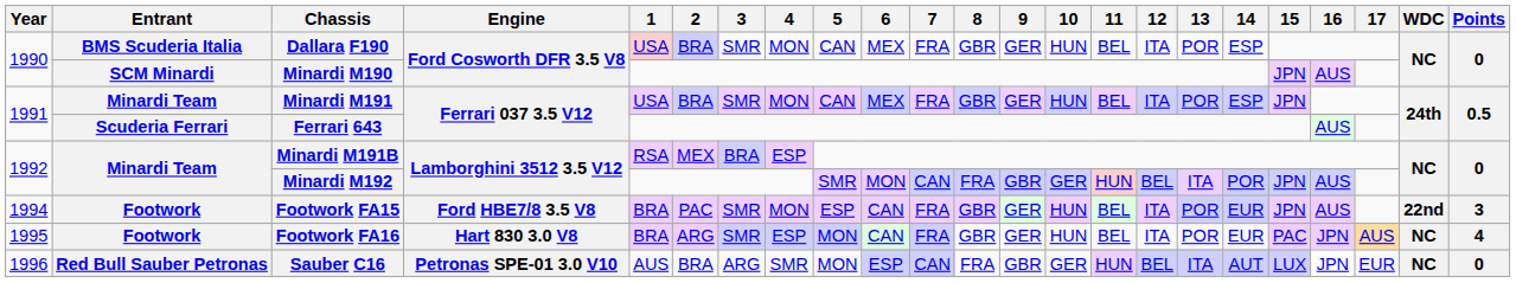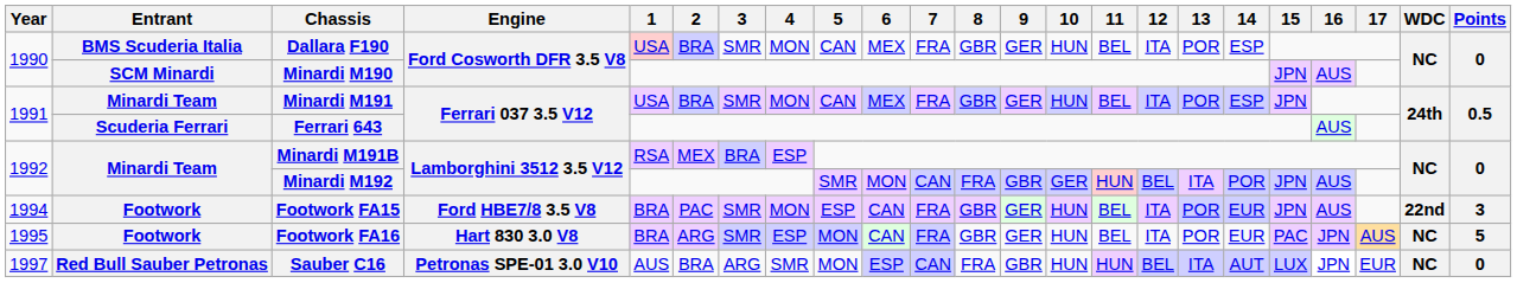 <table class="wikitable" style="text-align:center; font-size:85%">
 <tr>
 <th>Year</th>
 <th>Entrant</th>
 <th>Chassis</th>
 <th>Engine</th>
 <th>1</th>
 <th>2</th>
 <th>3</th>
 <th>4</th>
 <th>5</th>
 <th>6</th>
 <th>7</th>
 <th>8</th>
 <th>9</th>
 <th>10</th>
 <th>11</th>
 <th>12</th>
 <th>13</th>
 <th>14</th>
 <th>15</th>
 <th>16</th>
 <th>17</th>
 <th>WDC</th>
 <th><a href='#'>Points</a></th>
 </tr>
 <tr>
 <td rowspan=2><a href='#'>1990</a></td>
 <th nowrap><a href='#'>BMS Scuderia Italia</a></th>
 <th nowrap><a href='#'>Dallara</a> <a href='#'>F190</a></th>
 <th rowspan=2 nowrap><a href='#'>Ford Cosworth DFR</a> 3.5 <a href='#'>V8</a></th>
 <td style="background:#FFCFCF;"><a href='#'>USA</a><br></td>
 <td style="background:#CFCFFF;"><a href='#'>BRA</a><br></td>
 <td><a href='#'>SMR</a></td>
 <td><a href='#'>MON</a></td>
 <td><a href='#'>CAN</a></td>
 <td><a href='#'>MEX</a></td>
 <td><a href='#'>FRA</a></td>
 <td><a href='#'>GBR</a></td>
 <td><a href='#'>GER</a></td>
 <td><a href='#'>HUN</a></td>
 <td><a href='#'>BEL</a></td>
 <td><a href='#'>ITA</a></td>
 <td><a href='#'>POR</a></td>
 <td><a href='#'>ESP</a></td>
 <td colspan=3></td>
 <th rowspan=2>NC</th>
 <th rowspan=2>0</th>
 </tr>
 <tr>
 <th nowrap><a href='#'>SCM Minardi</a></th>
 <th nowrap><a href='#'>Minardi</a> <a href='#'>M190</a></th>
 <td colspan=14></td>
 <td style="background:#EFCFFF;"><a href='#'>JPN</a><br></td>
 <td style="background:#EFCFFF;"><a href='#'>AUS</a><br></td>
 <td></td>
 </tr>
 <tr>
 <td rowspan=2><a href='#'>1991</a></td>
 <th nowrap><a href='#'>Minardi Team</a></th>
 <th nowrap><a href='#'>Minardi</a> <a href='#'>M191</a></th>
 <th rowspan=2 nowrap><a href='#'>Ferrari</a> 037 3.5 <a href='#'>V12</a></th>
 <td style="background:#EFCFFF;"><a href='#'>USA</a><br></td>
 <td style="background:#CFCFFF;"><a href='#'>BRA</a><br></td>
 <td style="background:#EFCFFF;"><a href='#'>SMR</a><br></td>
 <td style="background:#EFCFFF;"><a href='#'>MON</a><br></td>
 <td style="background:#EFCFFF;"><a href='#'>CAN</a><br></td>
 <td style="background:#CFCFFF;"><a href='#'>MEX</a><br></td>
 <td style="background:#EFCFFF;"><a href='#'>FRA</a><br></td>
 <td style="background:#CFCFFF;"><a href='#'>GBR</a><br></td>
 <td style="background:#EFCFFF;"><a href='#'>GER</a><br></td>
 <td style="background:#CFCFFF;"><a href='#'>HUN</a><br></td>
 <td style="background:#EFCFFF;"><a href='#'>BEL</a><br></td>
 <td style="background:#CFCFFF;"><a href='#'>ITA</a><br></td>
 <td style="background:#CFCFFF;"><a href='#'>POR</a><br></td>
 <td style="background:#CFCFFF;"><a href='#'>ESP</a><br></td>
 <td style="background:#EFCFFF;"><a href='#'>JPN</a><br></td>
 <td colspan=2></td>
 <th rowspan=2>24th</th>
 <th rowspan=2>0.5</th>
 </tr>
 <tr>
 <th nowrap><a href='#'>Scuderia Ferrari</a></th>
 <th nowrap><a href='#'>Ferrari</a> <a href='#'>643</a></th>
 <td colspan=15></td>
 <td style="background:#DFFFDF;"><a href='#'>AUS</a><br></td>
 <td></td>
 </tr>
 <tr>
 <td rowspan=2><a href='#'>1992</a></td>
 <th rowspan=2 nowrap><a href='#'>Minardi Team</a></th>
 <th nowrap><a href='#'>Minardi</a> <a href='#'>M191B</a></th>
 <th rowspan=2 nowrap><a href='#'>Lamborghini 3512</a> 3.5 <a href='#'>V12</a></th>
 <td style="background:#EFCFFF;"><a href='#'>RSA</a><br></td>
 <td style="background:#EFCFFF;"><a href='#'>MEX</a><br></td>
 <td style="background:#CFCFFF;"><a href='#'>BRA</a><br></td>
 <td style="background:#EFCFFF;"><a href='#'>ESP</a><br></td>
 <td colspan=13></td>
 <th rowspan=2>NC</th>
 <th rowspan=2>0</th>
 </tr>
 <tr>
 <th nowrap><a href='#'>Minardi</a> <a href='#'>M192</a></th>
 <td colspan=4></td>
 <td style="background:#EFCFFF;"><a href='#'>SMR</a><br></td>
 <td style="background:#EFCFFF;"><a href='#'>MON</a><br></td>
 <td style="background:#CFCFFF;"><a href='#'>CAN</a><br></td>
 <td style="background:#CFCFFF;"><a href='#'>FRA</a><br></td>
 <td style="background:#CFCFFF;"><a href='#'>GBR</a><br></td>
 <td style="background:#CFCFFF;"><a href='#'>GER</a><br></td>
 <td style="background:#FFCFCF;"><a href='#'>HUN</a><br></td>
 <td style="background:#CFCFFF;"><a href='#'>BEL</a><br></td>
 <td style="background:#EFCFFF;"><a href='#'>ITA</a><br></td>
 <td style="background:#CFCFFF;"><a href='#'>POR</a><br></td>
 <td style="background:#CFCFFF;"><a href='#'>JPN</a><br></td>
 <td style="background:#CFCFFF;"><a href='#'>AUS</a><br></td>
 <td></td>
 </tr>
 <tr>
 <td><a href='#'>1994</a></td>
 <th nowrap><a href='#'>Footwork</a></th>
 <th nowrap><a href='#'>Footwork</a> <a href='#'>FA15</a></th>
 <th nowrap><a href='#'>Ford</a> <a href='#'>HBE7/8</a> 3.5 <a href='#'>V8</a></th>
 <td style="background:#EFCFFF;"><a href='#'>BRA</a><br></td>
 <td style="background:#EFCFFF;"><a href='#'>PAC</a><br></td>
 <td style="background:#EFCFFF;"><a href='#'>SMR</a><br></td>
 <td style="background:#EFCFFF;"><a href='#'>MON</a><br></td>
 <td style="background:#EFCFFF;"><a href='#'>ESP</a><br></td>
 <td style="background:#EFCFFF;"><a href='#'>CAN</a><br></td>
 <td style="background:#EFCFFF;"><a href='#'>FRA</a><br></td>
 <td style="background:#EFCFFF;"><a href='#'>GBR</a><br></td>
 <td style="background:#DFFFDF;"><a href='#'>GER</a><br></td>
 <td style="background:#EFCFFF;"><a href='#'>HUN</a><br></td>
 <td style="background:#DFFFDF;"><a href='#'>BEL</a><br></td>
 <td style="background:#EFCFFF;"><a href='#'>ITA</a><br></td>
 <td style="background:#CFCFFF;"><a href='#'>POR</a><br></td>
 <td style="background:#CFCFFF;"><a href='#'>EUR</a><br></td>
 <td style="background:#EFCFFF;"><a href='#'>JPN</a><br></td>
 <td style="background:#EFCFFF;"><a href='#'>AUS</a><br></td>
 <td></td>
 <th>22nd</th>
 <th>3</th>
 </tr>
 <tr>
 <td><a href='#'>1995</a></td>
 <th nowrap><a href='#'>Footwork</a></th>
 <th nowrap><a href='#'>Footwork</a> <a href='#'>FA16</a></th>
 <th nowrap><a href='#'>Hart</a> 830 3.0 <a href='#'>V8</a></th>
 <td style="background:#EFCFFF;"><a href='#'>BRA</a><br></td>
 <td style="background:#EFCFFF;"><a href='#'>ARG</a><br></td>
 <td style="background:#CFCFFF;"><a href='#'>SMR</a><br></td>
 <td style="background:#CFCFFF;"><a href='#'>ESP</a><br></td>
 <td style="background:#CFCFFF;"><a href='#'>MON</a><br></td>
 <td style="background:#DFFFDF;"><a href='#'>CAN</a><br></td>
 <td style="background:#CFCFFF;"><a href='#'>FRA</a><br></td>
 <td><a href='#'>GBR</a></td>
 <td><a href='#'>GER</a></td>
 <td><a href='#'>HUN</a></td>
 <td><a href='#'>BEL</a></td>
 <td><a href='#'>ITA</a></td>
 <td><a href='#'>POR</a></td>
 <td><a href='#'>EUR</a></td>
 <td style="background:#EFCFFF;"><a href='#'>PAC</a><br></td>
 <td style="background:#EFCFFF;"><a href='#'>JPN</a><br></td>
 <td style="background:#FFDF9F;"><a href='#'>AUS</a><br></td>
 <th>NC</th>
-<th>4</th>
+<th>5</th>
 </tr>
 <tr>
-<td><a href='#'>1996</a></td>
+<td><a href='#'>1997</a></td>
 <th nowrap><a href='#'>Red Bull Sauber Petronas</a></th>
 <th nowrap><a href='#'>Sauber</a> <a href='#'>C16</a></th>
 <th nowrap><a href='#'>Petronas</a> SPE-01 3.0 <a href='#'>V10</a></th>
 <td><a href='#'>AUS</a></td>
 <td><a href='#'>BRA</a></td>
 <td><a href='#'>ARG</a></td>
 <td><a href='#'>SMR</a></td>
 <td><a href='#'>MON</a></td>
 <td style="background:#CFCFFF;"><a href='#'>ESP</a><br></td>
 <td style="background:#CFCFFF;"><a href='#'>CAN</a><br></td>
 <td><a href='#'>FRA</a></td>
 <td><a href='#'>GBR</a></td>
-<td><a href='#'>GER</a></td>
+<td><a href='#'>HUN</a></td>
 <td style="background:#EFCFFF;"><a href='#'>HUN</a><br></td>
 <td style="background:#CFCFFF;"><a href='#'>BEL</a><br></td>
 <td style="background:#CFCFFF;"><a href='#'>ITA</a><br></td>
 <td style="background:#CFCFFF;"><a href='#'>AUT</a><br></td>
 <td style="background:#CFCFFF;"><a href='#'>LUX</a><br></td>
 <td style="background:#ffffff;"><a href='#'>JPN</a><br></td>
 <td><a href='#'>EUR</a></td>
 <th>NC</th>
 <th>0</th>
 </tr>
 </table>
